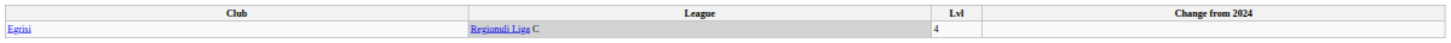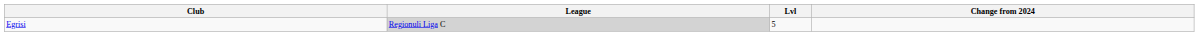 <table class="wikitable sortable" width=100% style="font-size:85%">
 <tr>
 <th width=10%>Club</th>
 <th width=10%>League</th>
 <th width=1%>Lvl</th>
 <th width=10%>Change from 2024</th>
 </tr>
 <tr>
 <td><a href='#'>Egrisi</a></td>
 <td style="background: lightgrey;"><a href='#'>Regionuli Liga</a> C</td>
-<td>4</td>
+<td>5</td>
 <td></td>
 </tr>
 </table>
